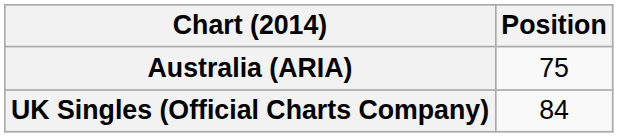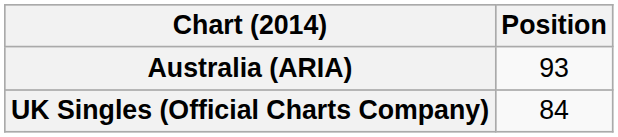 <table class="wikitable plainrowheaders" style="text-align:center">
 <tr>
 <th scope="col">Chart (2014)</th>
 <th scope="col">Position</th>
 </tr>
 <tr>
 <th scope="row">Australia (ARIA)</th>
-<td>75</td>
+<td>93</td>
 </tr>
 <tr>
 <th scope="row">UK Singles (Official Charts Company)</th>
 <td>84</td>
 </tr>
 </table>
